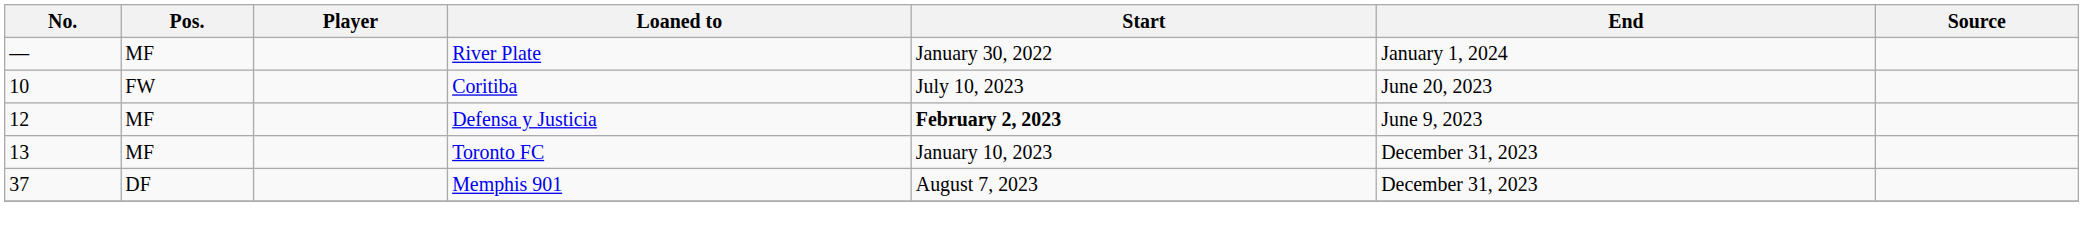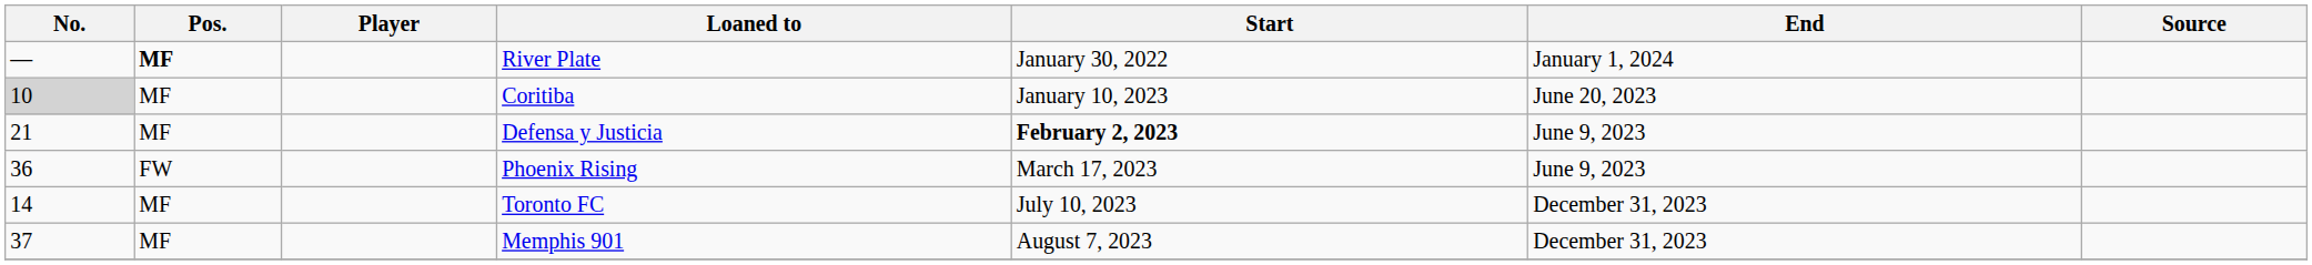 <table class="wikitable sortable" style="width:100%; text-align:center; font-size:95%; text-align:left;">
 <tr>
 <th>No.</th>
 <th>Pos.</th>
 <th>Player</th>
 <th>Loaned to</th>
 <th>Start</th>
 <th>End</th>
 <th>Source</th>
 </tr>
 <tr>
 <td>—</td>
-<td>MF</td>
+<td><strong>MF</strong></td>
 <td></td>
 <td> <a href='#'>River Plate</a></td>
 <td>January 30, 2022</td>
 <td>January 1, 2024</td>
 <td align=center></td>
 </tr>
 <tr>
-<td>10</td>
-<td>FW</td>
+<td style="background: lightgrey;">10</td>
+<td>MF</td>
 <td></td>
 <td> <a href='#'>Coritiba</a></td>
-<td>July 10, 2023</td>
+<td>January 10, 2023</td>
 <td>June 20, 2023</td>
 <td align=center></td>
 </tr>
 <tr>
-<td>12</td>
+<td>21</td>
 <td>MF</td>
 <td></td>
 <td> <a href='#'>Defensa y Justicia</a></td>
 <td><strong>February 2, 2023</strong></td>
 <td>June 9, 2023</td>
 <td align=center></td>
 </tr>
 <tr>
-<td>13</td>
+<td>36</td>
+<td>FW</td>
+<td></td>
+<td> <a href='#'>Phoenix Rising</a></td>
+<td>March 17, 2023</td>
+<td>June 9, 2023</td>
+<td align=center></td>
+</tr>
+<tr>
+<td>14</td>
 <td>MF</td>
 <td></td>
 <td> <a href='#'>Toronto FC</a></td>
-<td>January 10, 2023</td>
+<td>July 10, 2023</td>
 <td>December 31, 2023</td>
 <td align=center></td>
 </tr>
 <tr>
 <td>37</td>
-<td>DF</td>
+<td>MF</td>
 <td></td>
 <td> <a href='#'>Memphis 901</a></td>
 <td>August 7, 2023</td>
 <td>December 31, 2023</td>
 <td align=center></td>
 </tr>
 <tr>
 </tr>
 </table>
